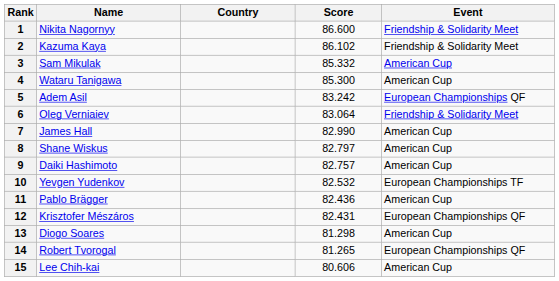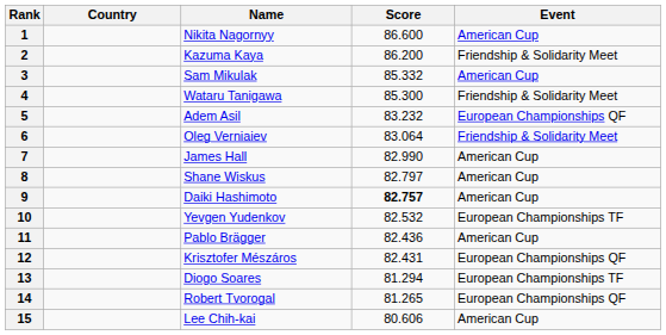 <table class="wikitable sortable" style="width:65%;">
 <tr>
 <th style="text-align:center; width:5%;">Rank</th>
+<th style="text-align:center; width:20%;">Country</th>
 <th style="text-align:center; width:25%;">Name</th>
-<th style="text-align:center; width:20%;">Country</th>
 <th style="text-align:center; width:15%;">Score</th>
 <th style="text-align:center; width:30%;">Event</th>
 </tr>
 <tr>
 <th>1</th>
+<td></td>
 <td><a href='#'>Nikita Nagornyy</a></td>
-<td></td>
 <td align=center>86.600</td>
-<td><a href='#'>Friendship & Solidarity Meet</a></td>
+<td><a href='#'>American Cup</a></td>
 </tr>
 <tr>
 <th>2</th>
+<td></td>
 <td><a href='#'>Kazuma Kaya</a></td>
-<td></td>
-<td align=center>86.102</td>
+<td align=center>86.200</td>
 <td>Friendship & Solidarity Meet</td>
 </tr>
 <tr>
 <th>3</th>
+<td></td>
 <td><a href='#'>Sam Mikulak</a></td>
-<td></td>
 <td align=center>85.332</td>
 <td><a href='#'>American Cup</a></td>
 </tr>
 <tr>
 <th>4</th>
+<td></td>
 <td><a href='#'>Wataru Tanigawa</a></td>
-<td></td>
 <td align=center>85.300</td>
-<td>American Cup</td>
+<td>Friendship & Solidarity Meet</td>
 </tr>
 <tr>
 <th>5</th>
+<td></td>
 <td><a href='#'>Adem Asil</a></td>
-<td></td>
-<td align=center>83.242</td>
+<td align=center>83.232</td>
 <td><a href='#'>European Championships</a> QF</td>
 </tr>
 <tr>
 <th>6</th>
+<td></td>
 <td><a href='#'>Oleg Verniaiev</a></td>
-<td></td>
 <td align=center>83.064</td>
 <td><a href='#'>Friendship & Solidarity Meet</a></td>
 </tr>
 <tr>
 <th>7</th>
+<td></td>
 <td><a href='#'>James Hall</a></td>
-<td></td>
 <td align=center>82.990</td>
 <td>American Cup</td>
 </tr>
 <tr>
 <th>8</th>
+<td></td>
 <td><a href='#'>Shane Wiskus</a></td>
-<td></td>
 <td align=center>82.797</td>
 <td>American Cup</td>
 </tr>
 <tr>
 <th>9</th>
+<td></td>
 <td><a href='#'>Daiki Hashimoto</a></td>
-<td></td>
-<td align=center>82.757</td>
+<td align=center><strong>82.757</strong></td>
 <td>American Cup</td>
 </tr>
 <tr>
 <th>10</th>
+<td></td>
 <td><a href='#'>Yevgen Yudenkov</a></td>
-<td></td>
 <td align=center>82.532</td>
 <td>European Championships TF</td>
 </tr>
 <tr>
 <th>11</th>
+<td></td>
 <td><a href='#'>Pablo Brägger</a></td>
-<td></td>
 <td align=center>82.436</td>
 <td>American Cup</td>
 </tr>
 <tr>
 <th>12</th>
+<td></td>
 <td><a href='#'>Krisztofer Mészáros</a></td>
-<td></td>
 <td align=center>82.431</td>
 <td>European Championships QF</td>
 </tr>
 <tr>
 <th>13</th>
+<td></td>
 <td><a href='#'>Diogo Soares</a></td>
-<td></td>
-<td align=center>81.298</td>
-<td>American Cup</td>
+<td align=center>81.294</td>
+<td>European Championships TF</td>
 </tr>
 <tr>
 <th>14</th>
+<td></td>
 <td><a href='#'>Robert Tvorogal</a></td>
-<td></td>
 <td align=center>81.265</td>
 <td>European Championships QF</td>
 </tr>
 <tr>
 <th>15</th>
+<td></td>
 <td><a href='#'>Lee Chih-kai</a></td>
-<td></td>
 <td align=center>80.606</td>
 <td>American Cup</td>
 </tr>
 </table>
